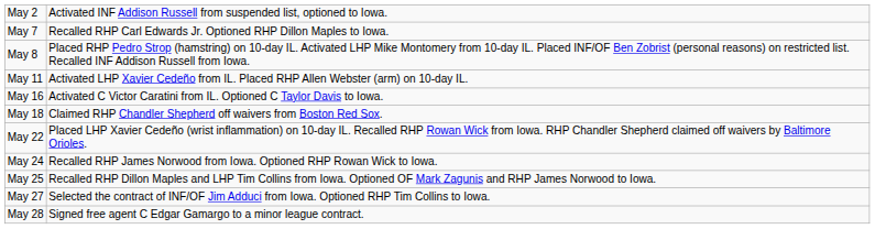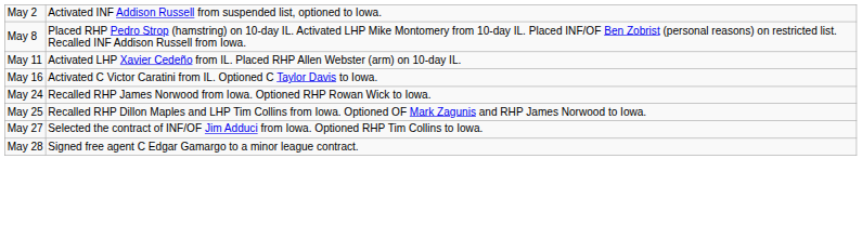 <table class="wikitable">
 <tr>
 <td>May 2</td>
 <td>Activated INF <a href='#'>Addison Russell</a> from suspended list, optioned to Iowa.</td>
-</tr>
-<tr>
-<td>May 7</td>
-<td>Recalled RHP Carl Edwards Jr. Optioned RHP Dillon Maples to Iowa.</td>
 </tr>
 <tr>
 <td>May 8</td>
 <td>Placed RHP <a href='#'>Pedro Strop</a> (hamstring) on 10-day IL. Activated LHP Mike Montomery from 10-day IL. Placed INF/OF <a href='#'>Ben Zobrist</a> (personal reasons) on restricted list. Recalled INF Addison Russell from Iowa.</td>
 </tr>
 <tr>
 <td>May 11</td>
 <td>Activated LHP <a href='#'>Xavier Cedeño</a> from IL. Placed RHP Allen Webster (arm) on 10-day IL.</td>
 </tr>
 <tr>
 <td>May 16</td>
 <td>Activated C Victor Caratini from IL. Optioned C <a href='#'>Taylor Davis</a> to Iowa.</td>
-</tr>
-<tr>
-<td>May 18</td>
-<td>Claimed RHP <a href='#'>Chandler Shepherd</a> off waivers from <a href='#'>Boston Red Sox</a>.</td>
-</tr>
-<tr>
-<td>May 22</td>
-<td>Placed LHP Xavier Cedeño (wrist inflammation) on 10-day IL. Recalled RHP <a href='#'>Rowan Wick</a> from Iowa. RHP Chandler Shepherd claimed off waivers by <a href='#'>Baltimore Orioles</a>.</td>
 </tr>
 <tr>
 <td>May 24</td>
 <td>Recalled RHP James Norwood from Iowa. Optioned RHP Rowan Wick to Iowa.</td>
 </tr>
 <tr>
 <td>May 25</td>
 <td>Recalled RHP Dillon Maples and LHP Tim Collins from Iowa. Optioned OF <a href='#'>Mark Zagunis</a> and RHP James Norwood to Iowa.</td>
 </tr>
 <tr>
 <td>May 27</td>
 <td>Selected the contract of INF/OF <a href='#'>Jim Adduci</a> from Iowa. Optioned RHP Tim Collins to Iowa.</td>
 </tr>
 <tr>
 <td>May 28</td>
 <td>Signed free agent C Edgar Gamargo to a minor league contract.</td>
 </tr>
 </table>
